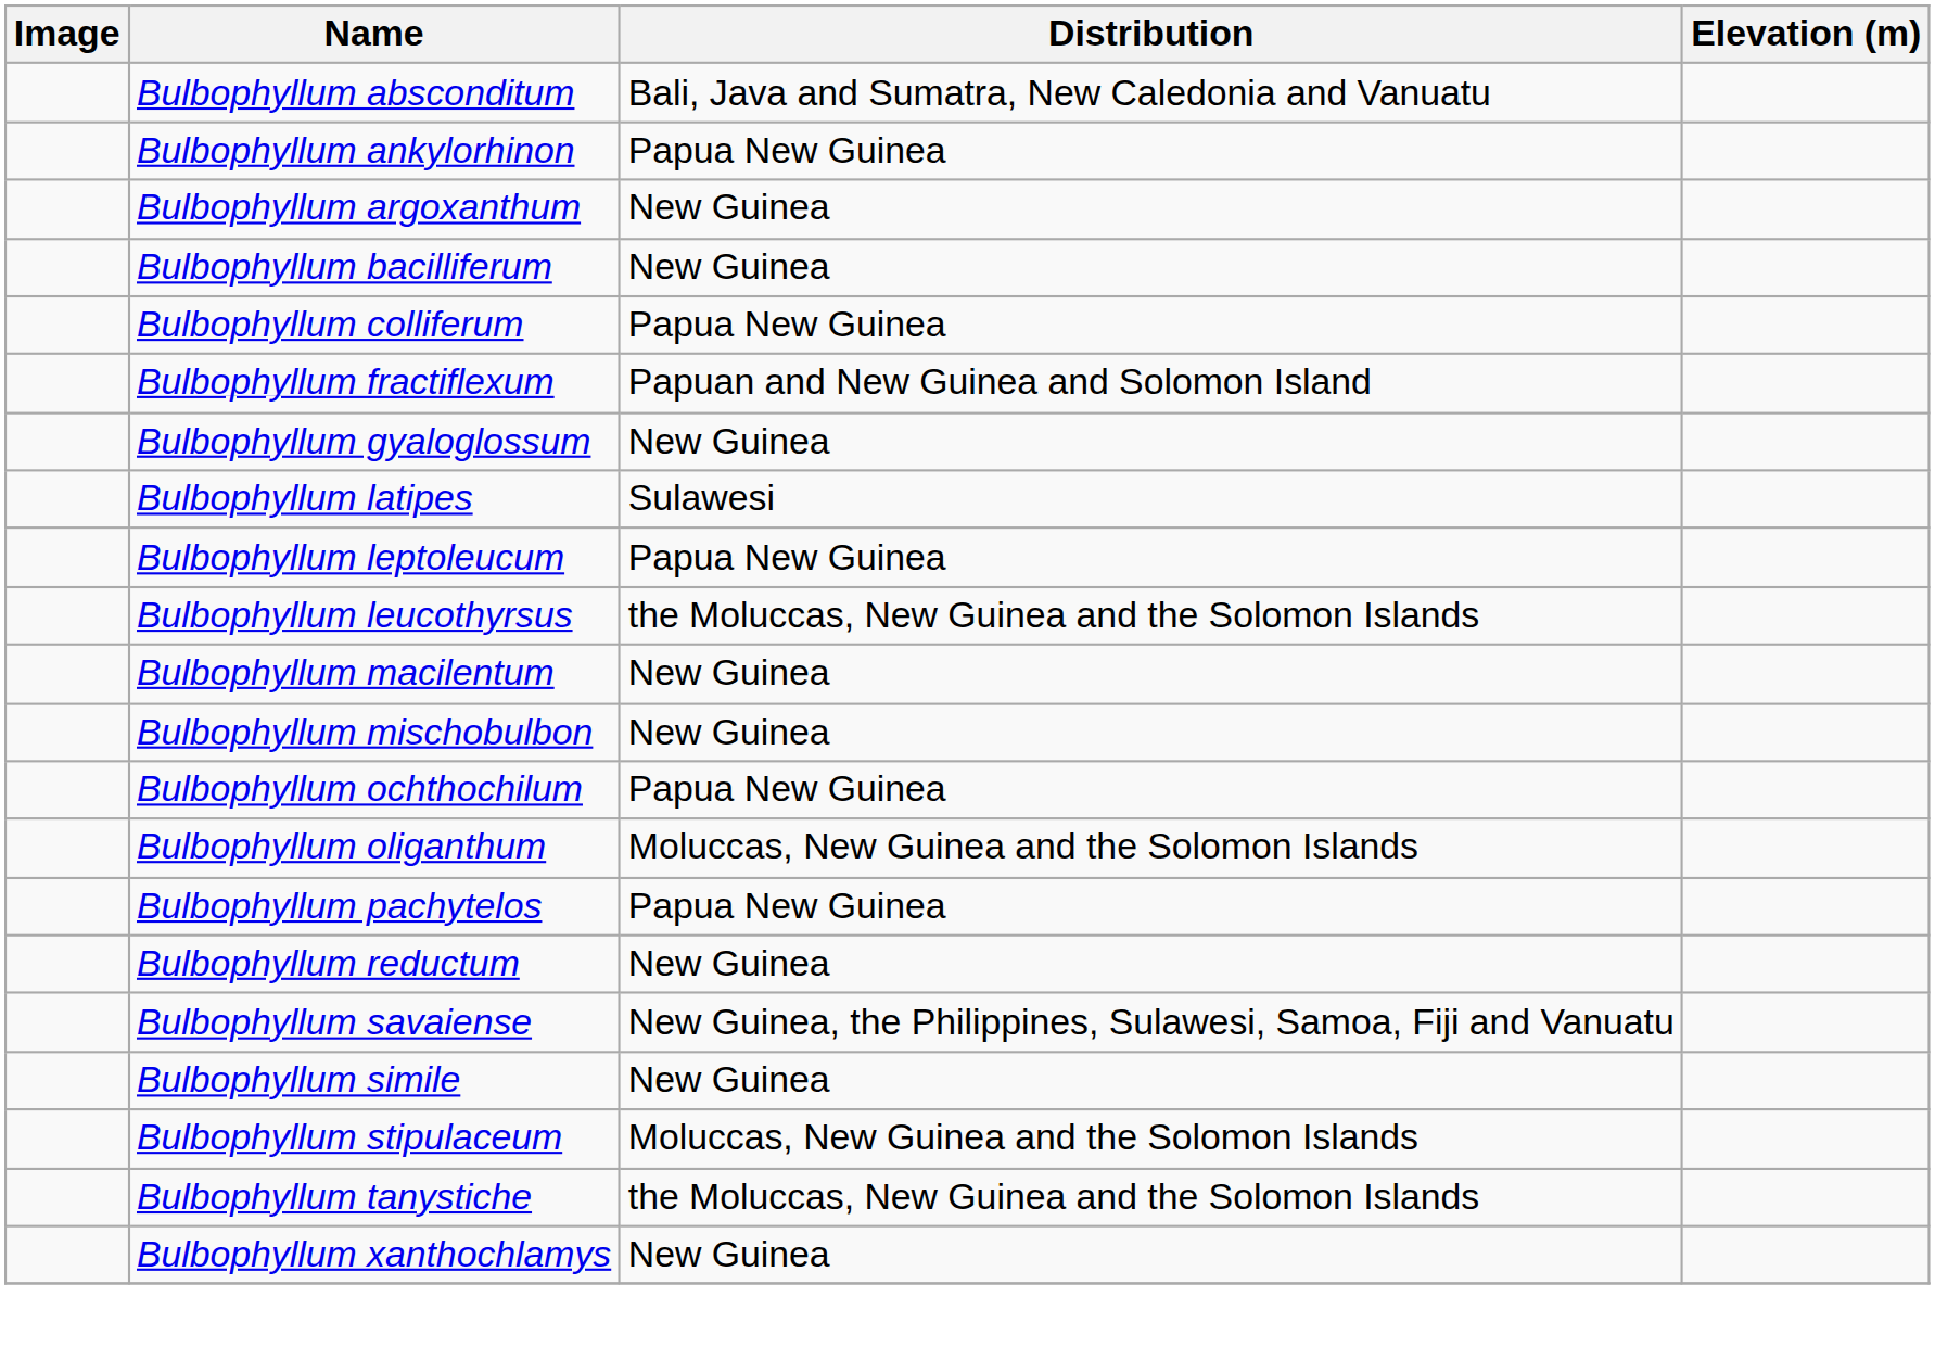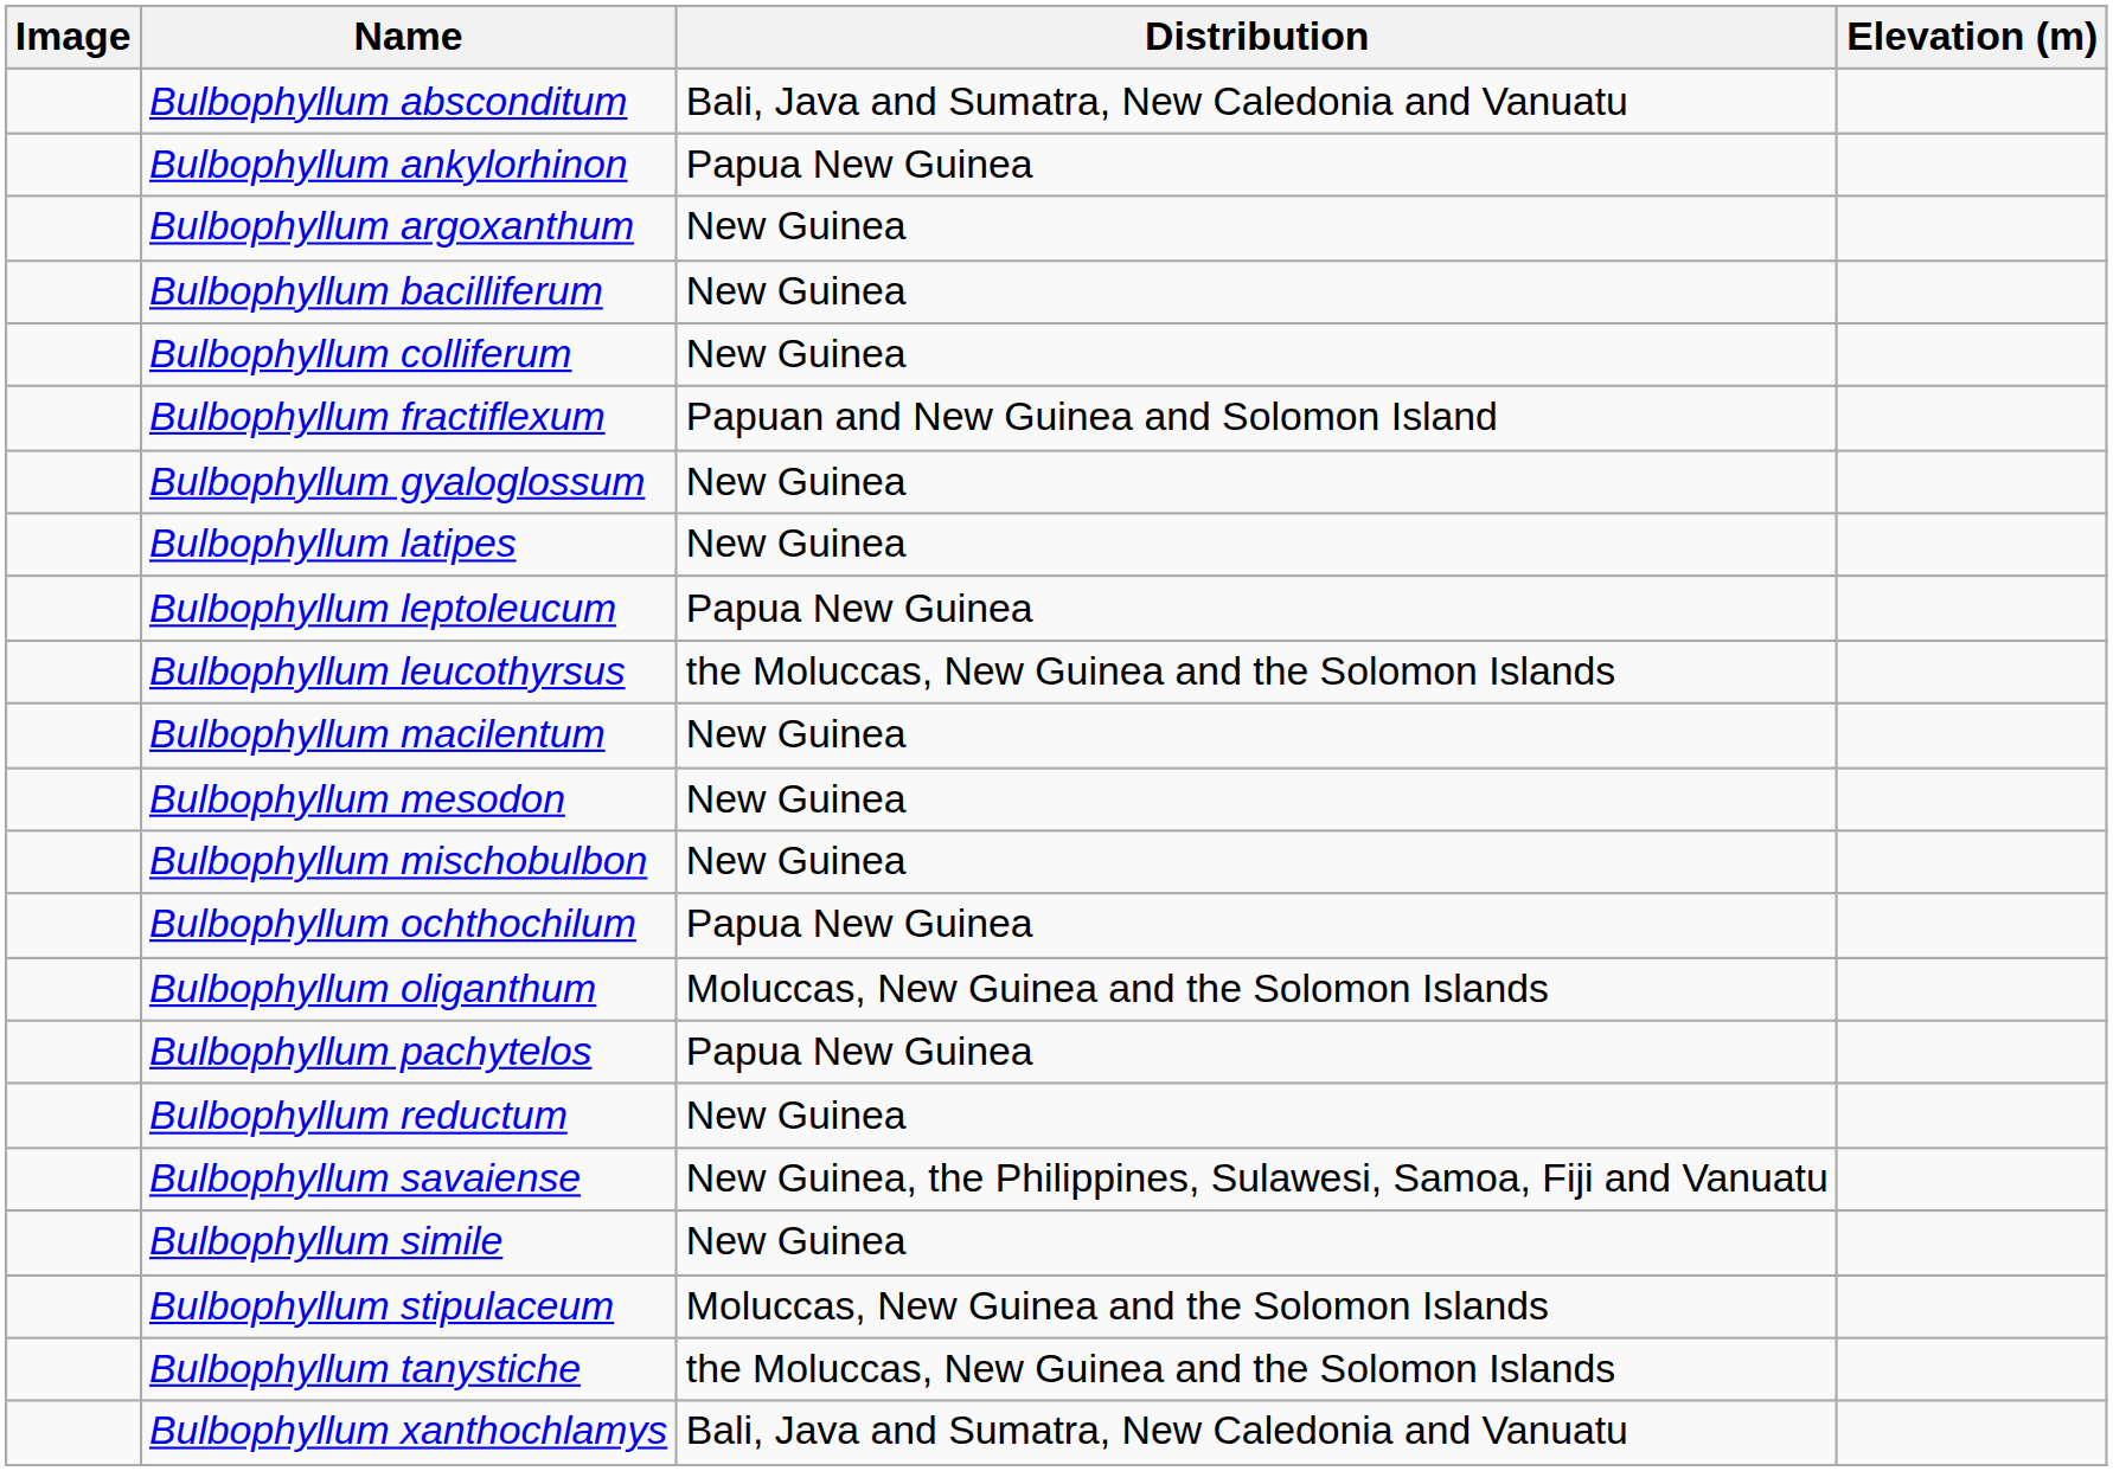 <table class="wikitable collapsible">
 <tr>
 <th>Image</th>
 <th>Name</th>
 <th>Distribution</th>
 <th>Elevation (m)</th>
 </tr>
 <tr>
 <td></td>
 <td><em><a href='#'>Bulbophyllum absconditum</a></em> </td>
 <td>Bali, Java and Sumatra, New Caledonia and Vanuatu</td>
 <td></td>
 </tr>
 <tr>
 <td></td>
 <td><em><a href='#'>Bulbophyllum ankylorhinon</a></em> </td>
 <td>Papua New Guinea</td>
 <td></td>
 </tr>
 <tr>
 <td></td>
 <td><em><a href='#'>Bulbophyllum argoxanthum</a></em> </td>
 <td>New Guinea</td>
 <td></td>
 </tr>
 <tr>
 <td></td>
 <td><em><a href='#'>Bulbophyllum bacilliferum</a></em> </td>
 <td>New Guinea</td>
 <td></td>
 </tr>
 <tr>
 <td></td>
 <td><em><a href='#'>Bulbophyllum colliferum</a></em> </td>
-<td>Papua New Guinea</td>
+<td>New Guinea</td>
 <td></td>
 </tr>
 <tr>
 <td></td>
 <td><em><a href='#'>Bulbophyllum fractiflexum</a></em> </td>
 <td>Papuan and New Guinea and Solomon Island</td>
 <td></td>
 </tr>
 <tr>
 <td></td>
 <td><em><a href='#'>Bulbophyllum gyaloglossum</a></em> </td>
 <td>New Guinea</td>
 <td></td>
 </tr>
 <tr>
 <td></td>
 <td><em><a href='#'>Bulbophyllum latipes</a></em> </td>
-<td>Sulawesi</td>
+<td>New Guinea</td>
 <td></td>
 </tr>
 <tr>
 <td></td>
 <td><em><a href='#'>Bulbophyllum leptoleucum</a></em> </td>
 <td>Papua New Guinea</td>
 <td></td>
 </tr>
 <tr>
 <td></td>
 <td><em><a href='#'>Bulbophyllum leucothyrsus</a></em> </td>
 <td>the Moluccas, New Guinea and the Solomon Islands</td>
 <td></td>
 </tr>
 <tr>
 <td></td>
 <td><em><a href='#'>Bulbophyllum macilentum</a></em> </td>
+<td>New Guinea</td>
+<td></td>
+</tr>
+<tr>
+<td></td>
+<td><em><a href='#'>Bulbophyllum mesodon</a></em> </td>
 <td>New Guinea</td>
 <td></td>
 </tr>
 <tr>
 <td></td>
 <td><em><a href='#'>Bulbophyllum mischobulbon</a></em> </td>
 <td>New Guinea</td>
 <td></td>
 </tr>
 <tr>
 <td></td>
 <td><em><a href='#'>Bulbophyllum ochthochilum</a></em> </td>
 <td>Papua New Guinea</td>
 <td></td>
 </tr>
 <tr>
 <td></td>
 <td><em><a href='#'>Bulbophyllum oliganthum</a></em> </td>
 <td>Moluccas, New Guinea and the Solomon Islands</td>
 <td></td>
 </tr>
 <tr>
 <td></td>
 <td><em><a href='#'>Bulbophyllum pachytelos</a></em> </td>
 <td>Papua New Guinea</td>
 <td></td>
 </tr>
 <tr>
 <td></td>
 <td><em><a href='#'>Bulbophyllum reductum</a></em> </td>
 <td>New Guinea</td>
 <td></td>
 </tr>
 <tr>
 <td></td>
 <td><em><a href='#'>Bulbophyllum savaiense</a></em> </td>
 <td>New Guinea, the Philippines, Sulawesi, Samoa, Fiji and Vanuatu</td>
 <td></td>
 </tr>
 <tr>
 <td></td>
 <td><em><a href='#'>Bulbophyllum simile</a></em> </td>
 <td>New Guinea</td>
 <td></td>
 </tr>
 <tr>
 <td></td>
 <td><em><a href='#'>Bulbophyllum stipulaceum</a></em> </td>
 <td>Moluccas, New Guinea and the Solomon Islands</td>
 <td></td>
 </tr>
 <tr>
 <td></td>
 <td><em><a href='#'>Bulbophyllum tanystiche</a></em> </td>
 <td>the Moluccas, New Guinea and the Solomon Islands</td>
 <td></td>
 </tr>
 <tr>
 <td></td>
 <td><em><a href='#'>Bulbophyllum xanthochlamys</a></em> </td>
-<td>New Guinea</td>
+<td>Bali, Java and Sumatra, New Caledonia and Vanuatu</td>
 <td></td>
 </tr>
 <tr>
 </tr>
 </table>
